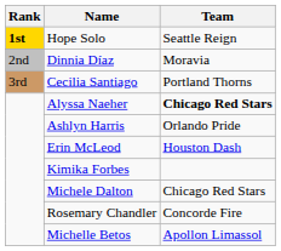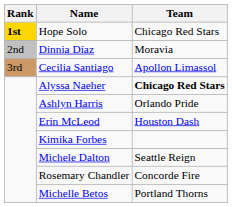 <table class="wikitable">
 <tr>
 <th>Rank</th>
 <th>Name</th>
 <th>Team</th>
 </tr>
 <tr>
 <td scope=col style="background-color: gold"><strong>1st</strong></td>
 <td> Hope Solo</td>
-<td> Seattle Reign</td>
+<td> Chicago Red Stars</td>
 </tr>
 <tr>
 <td scope=col style="background-color: silver">2nd</td>
 <td> <a href='#'>Dinnia Díaz</a></td>
 <td> Moravia</td>
 </tr>
 <tr>
 <td scope=col style="background-color: #cc9966">3rd</td>
 <td> <a href='#'>Cecilia Santiago</a></td>
-<td> Portland Thorns</td>
+<td> <a href='#'>Apollon Limassol</a></td>
 </tr>
 <tr>
 <td rowspan="7"> </td>
 <td> <a href='#'>Alyssa Naeher</a></td>
 <td><strong> Chicago Red Stars</strong></td>
 </tr>
 <tr>
 <td> <a href='#'>Ashlyn Harris</a></td>
 <td> Orlando Pride</td>
 </tr>
 <tr>
 <td> <a href='#'>Erin McLeod</a></td>
 <td> <a href='#'>Houston Dash</a></td>
 </tr>
 <tr>
 <td> <a href='#'>Kimika Forbes</a></td>
 <td></td>
 </tr>
 <tr>
 <td> <a href='#'>Michele Dalton</a></td>
-<td> Chicago Red Stars</td>
+<td> Seattle Reign</td>
 </tr>
 <tr>
 <td> Rosemary Chandler</td>
 <td> Concorde Fire</td>
 </tr>
 <tr>
 <td> <a href='#'>Michelle Betos</a></td>
-<td> <a href='#'>Apollon Limassol</a></td>
+<td> Portland Thorns</td>
 </tr>
 </table>
